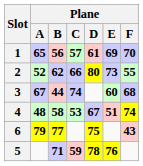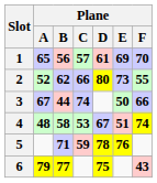 <table class="wikitable" style="text-align:center">
 <tr>
 <th rowspan=2>Slot</th>
 <th colspan=6>Plane</th>
 </tr>
 <tr>
 <th>A</th>
 <th>B</th>
 <th>C</th>
 <th>D</th>
 <th>E</th>
 <th>F</th>
 </tr>
 <tr>
 <th>1</th>
 <th style="background-color:#ccf">65</th>
 <th style="background-color:#fcc">56</th>
 <th style="background-color:#cfc">57</th>
 <th style="background-color:#fcc">61</th>
 <th style="background-color:#ccf">69</th>
 <th style="background-color:#ccf">70</th>
 </tr>
 <tr>
 <th>2</th>
 <th style="background-color:#cfc">52</th>
 <th style="background-color:#ccf">62</th>
 <th style="background-color:#ccf">66</th>
 <th style="background-color:yellow">80</th>
 <th style="background-color:#ccf">73</th>
 <th style="background-color:#cfc">55</th>
 </tr>
 <tr>
 <th>3</th>
 <th style="background-color:#ccf">67</th>
 <th style="background-color:#fcc">44</th>
 <th style="background-color:#ccf">74</th>
 <td></td>
-<th style="background-color:#cfc">60</th>
-<th style="background-color:#ccf">68</th>
+<th style="background-color:#cfc">50</th>
+<th style="background-color:#ccf">66</th>
 </tr>
 <tr>
 <th>4</th>
 <th style="background-color:#cfc">48</th>
 <th style="background-color:#cfc">58</th>
 <th style="background-color:#cfc">53</th>
 <th style="background-color:#ccf">67</th>
 <th style="background-color:#fcc">51</th>
 <th style="background-color:yellow">74</th>
 </tr>
 <tr>
+<th>5</th>
+<td></td>
+<th style="background-color:#ccf">71</th>
+<th style="background-color:#fcc">59</th>
+<th style="background-color:yellow">78</th>
+<th style="background-color:yellow">76</th>
+<td></td>
+</tr>
+<tr>
 <th>6</th>
 <th style="background-color:yellow">79</th>
 <th style="background-color:yellow">77</th>
 <td></td>
 <th style="background-color:yellow">75</th>
 <td></td>
 <th style="background-color:#fcc">43</th>
 </tr>
-<tr>
-<th>5</th>
-<td></td>
-<th style="background-color:#ccf">71</th>
-<th style="background-color:#fcc">59</th>
-<th style="background-color:yellow">78</th>
-<th style="background-color:yellow">76</th>
-<td></td>
-</tr>
 </table>
